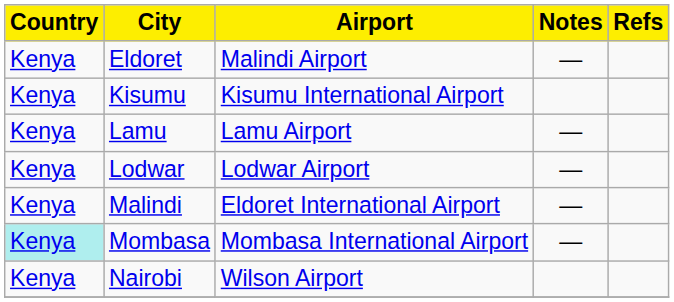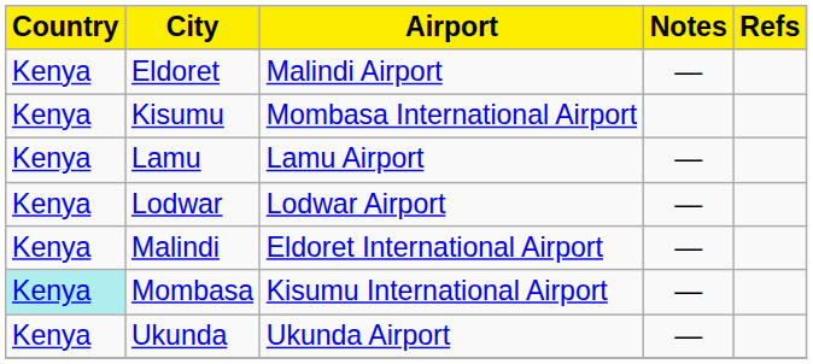 <table class="wikitable sortable">
 <tr>
 <th style="background-color:#FDEE00;color:Black">Country</th>
 <th style="background-color:#FDEE00;color:Black">City</th>
 <th style="background-color:#FDEE00;color:Black">Airport</th>
 <th style="background-color:#FDEE00;color:Black">Notes</th>
 <th style="background-color:#FDEE00;color:Black" class="unsortable">Refs</th>
 </tr>
 <tr>
 <td><a href='#'>Kenya</a></td>
 <td><a href='#'>Eldoret</a></td>
 <td><a href='#'>Malindi Airport</a></td>
 <td align=center>—</td>
 <td align=center></td>
 </tr>
 <tr>
 <td><a href='#'>Kenya</a></td>
 <td><a href='#'>Kisumu</a></td>
-<td><a href='#'>Kisumu International Airport</a></td>
+<td><a href='#'>Mombasa International Airport</a></td>
 <td></td>
 <td align=center></td>
 </tr>
 <tr>
 <td><a href='#'>Kenya</a></td>
 <td><a href='#'>Lamu</a></td>
 <td><a href='#'>Lamu Airport</a></td>
 <td align=center>—</td>
 <td align=center></td>
 </tr>
 <tr>
 <td><a href='#'>Kenya</a></td>
 <td><a href='#'>Lodwar</a></td>
 <td><a href='#'>Lodwar Airport</a></td>
 <td align=center>—</td>
 <td align=center></td>
 </tr>
 <tr>
 <td><a href='#'>Kenya</a></td>
 <td><a href='#'>Malindi</a></td>
 <td><a href='#'>Eldoret International Airport</a></td>
 <td align=center>—</td>
 <td align=center></td>
 </tr>
 <tr>
 <td style="background: paleturquoise;"><a href='#'>Kenya</a></td>
 <td><a href='#'>Mombasa</a></td>
-<td><a href='#'>Mombasa International Airport</a></td>
+<td><a href='#'>Kisumu International Airport</a></td>
 <td align=center>—</td>
 <td align=center></td>
 </tr>
 <tr>
 <td><a href='#'>Kenya</a></td>
-<td><a href='#'>Nairobi</a></td>
-<td><a href='#'>Wilson Airport</a></td>
-<td></td>
+<td><a href='#'>Ukunda</a></td>
+<td><a href='#'>Ukunda Airport</a></td>
+<td align=center>—</td>
 <td align=center></td>
 </tr>
 <tr>
 </tr>
 </table>
